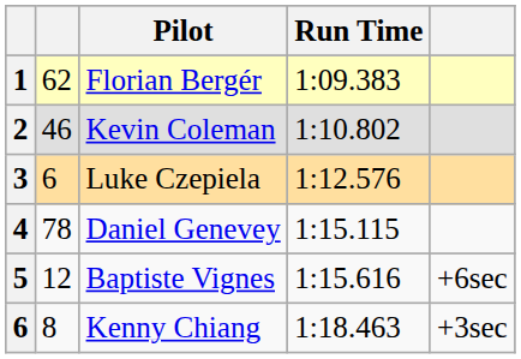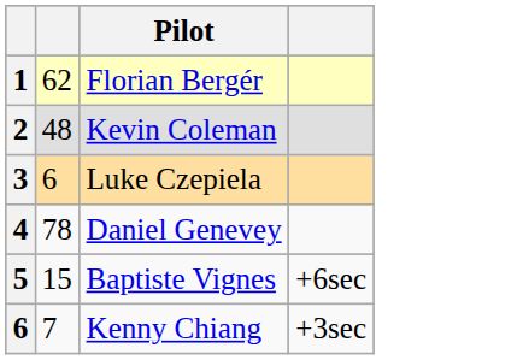 <table class="wikitable" style="font-size: 95%;">
 <tr>
 <th></th>
 <th></th>
 <th>Pilot</th>
-<th>Run Time</th>
 <th></th>
 </tr>
 <tr>
 <th>1</th>
 <td style="background:#ffffbf;">62</td>
 <td style="background:#ffffbf;"> <a href='#'>Florian Bergér</a></td>
-<td style="background:#ffffbf;">1:09.383</td>
 <td style="background:#ffffbf;"></td>
 </tr>
 <tr>
 <th>2</th>
-<td style="background:#dfdfdf;">46</td>
+<td style="background:#dfdfdf;">48</td>
 <td style="background:#dfdfdf;"> <a href='#'>Kevin Coleman</a></td>
-<td style="background:#dfdfdf;">1:10.802</td>
 <td style="background:#dfdfdf;"></td>
 </tr>
 <tr>
 <th>3</th>
 <td style="background:#ffdf9f;">6</td>
 <td style="background:#ffdf9f;"> Luke Czepiela</td>
-<td style="background:#ffdf9f;">1:12.576</td>
 <td style="background:#ffdf9f;"></td>
 </tr>
 <tr>
 <th>4</th>
 <td>78</td>
 <td> <a href='#'>Daniel Genevey</a></td>
-<td>1:15.115</td>
 <td></td>
 </tr>
 <tr>
 <th>5</th>
-<td>12</td>
+<td>15</td>
 <td> <a href='#'>Baptiste Vignes</a></td>
-<td>1:15.616</td>
 <td>+6sec</td>
 </tr>
 <tr>
 <th>6</th>
-<td>8</td>
+<td>7</td>
 <td> <a href='#'>Kenny Chiang</a></td>
-<td>1:18.463</td>
 <td>+3sec</td>
 </tr>
 </table>
